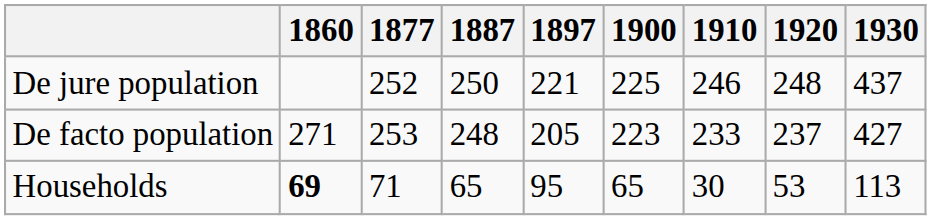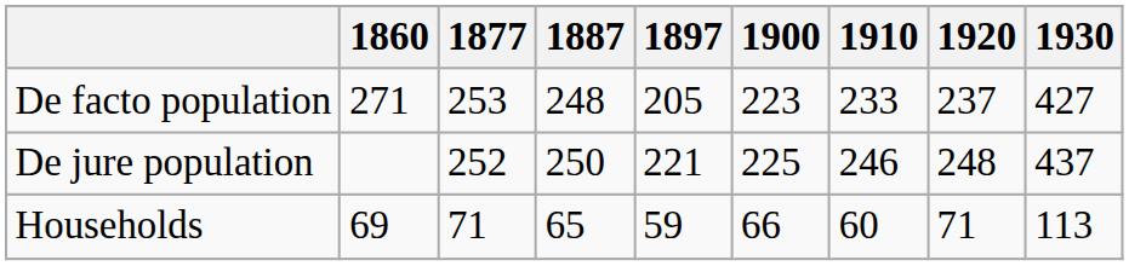 <table class="wikitable">
 <tr>
 <th></th>
 <th>1860</th>
 <th>1877</th>
 <th>1887</th>
 <th>1897</th>
 <th>1900</th>
 <th>1910</th>
 <th>1920</th>
 <th>1930</th>
 </tr>
 <tr>
+<td>De facto population</td>
+<td>271</td>
+<td>253</td>
+<td>248</td>
+<td>205</td>
+<td>223</td>
+<td>233</td>
+<td>237</td>
+<td>427</td>
+</tr>
+<tr>
 <td>De jure population</td>
 <td></td>
 <td>252</td>
 <td>250</td>
 <td>221</td>
 <td>225</td>
 <td>246</td>
 <td>248</td>
 <td>437</td>
 </tr>
 <tr>
-<td>De facto population</td>
-<td>271</td>
-<td>253</td>
-<td>248</td>
-<td>205</td>
-<td>223</td>
-<td>233</td>
-<td>237</td>
-<td>427</td>
-</tr>
-<tr>
 <td>Households</td>
-<td><strong>69</strong></td>
+<td>69</td>
 <td>71</td>
 <td>65</td>
-<td>95</td>
-<td>65</td>
-<td>30</td>
-<td>53</td>
+<td>59</td>
+<td>66</td>
+<td>60</td>
+<td>71</td>
 <td>113</td>
 </tr>
 </table>
